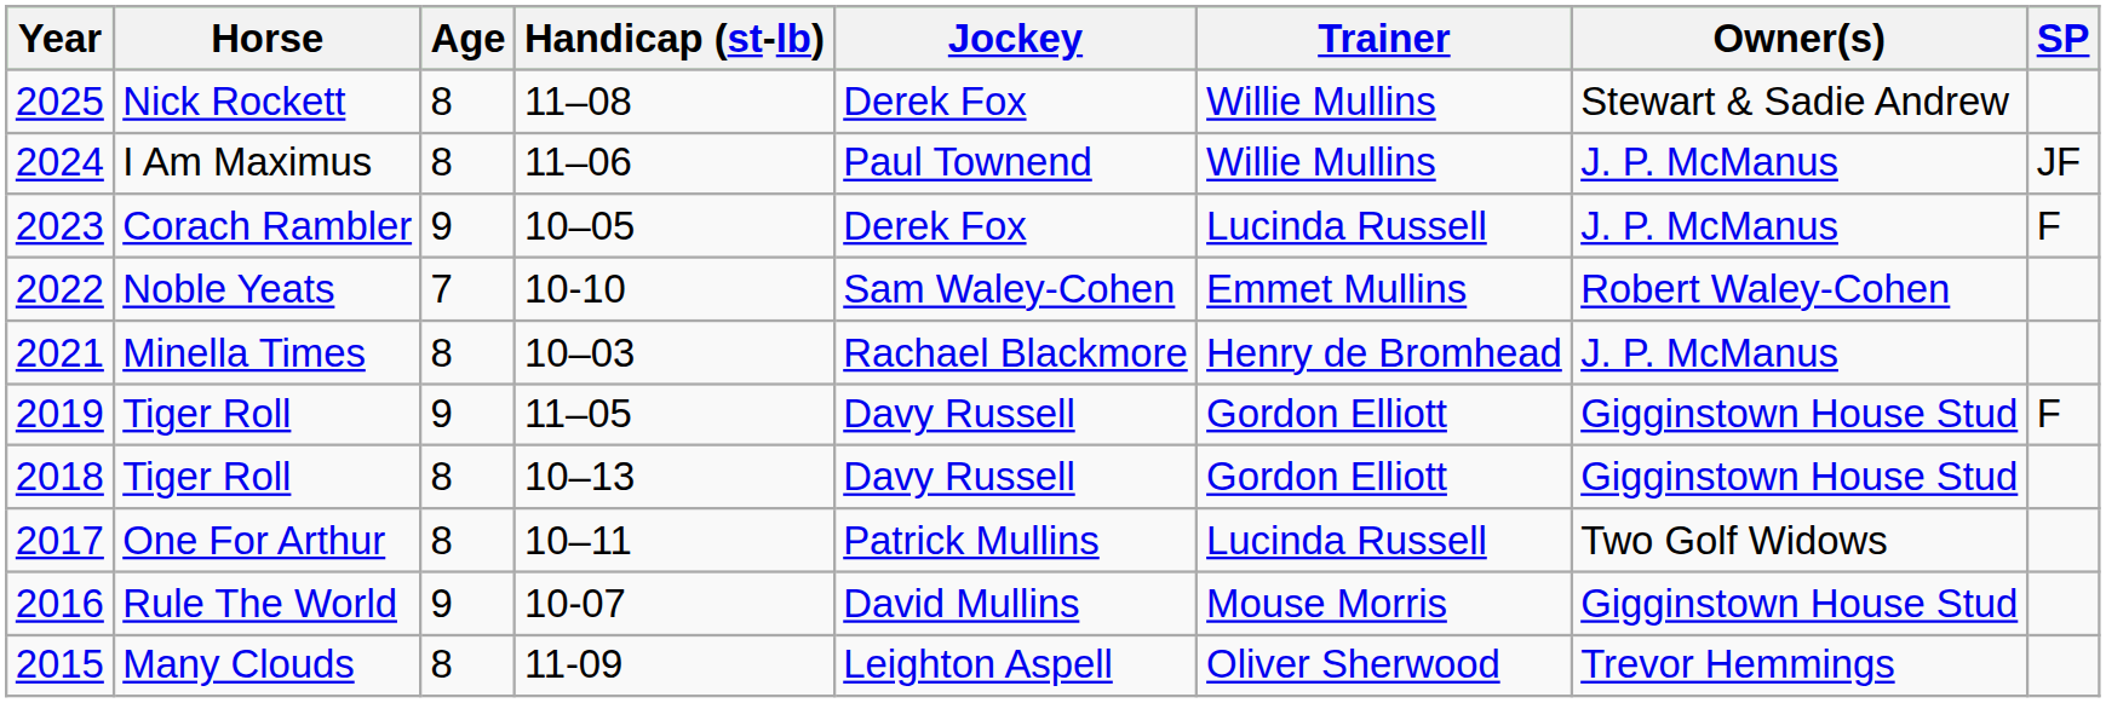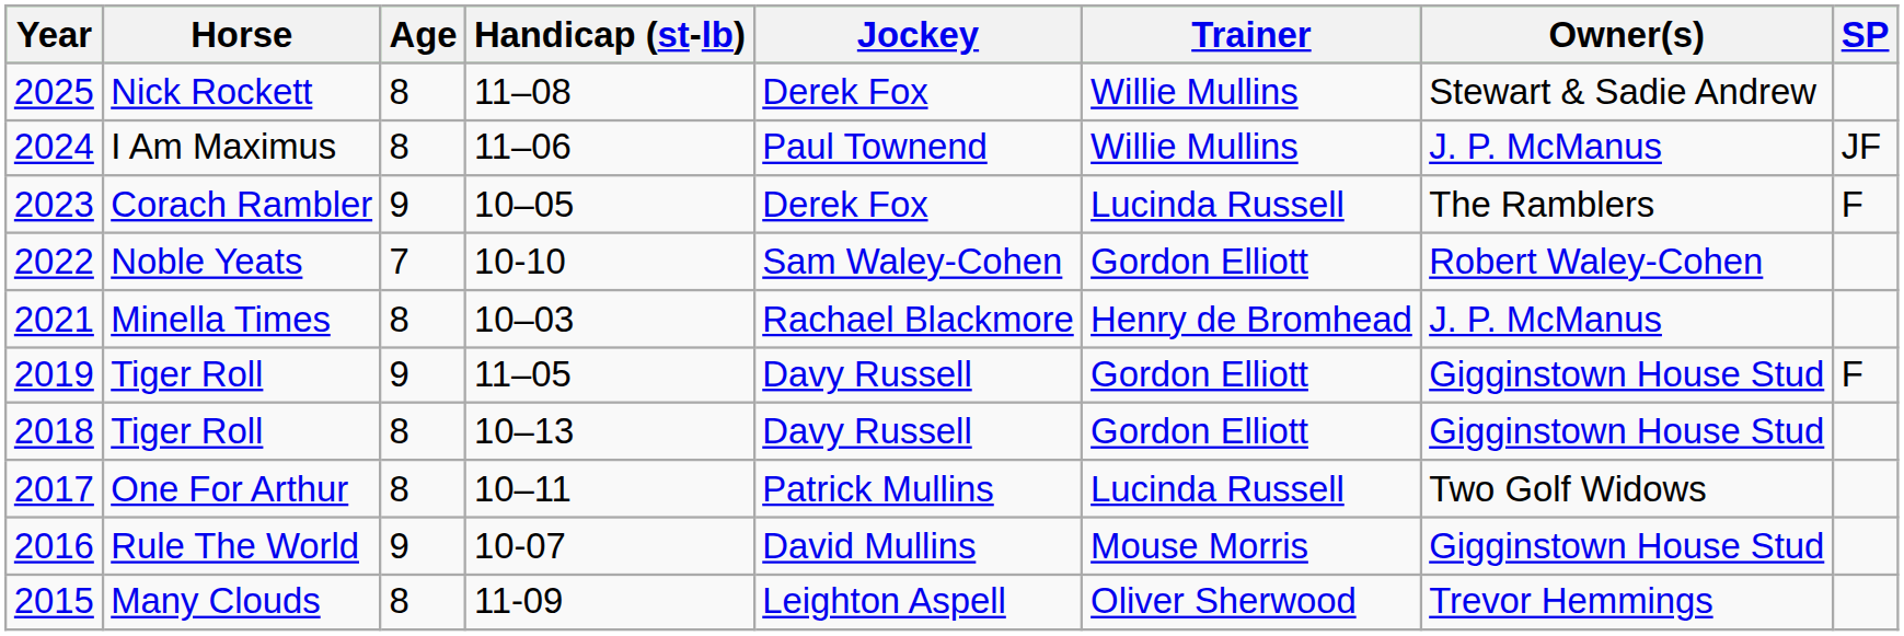 <table class = "sortable wikitable" style="font-size:90%">
 <tr style="background:#7d7; text-align:center;">
 <th><strong>Year</strong><br></th>
 <th><strong>Horse</strong><br></th>
 <th><strong>Age</strong><br></th>
 <th><strong>Handicap (<a href='#'>st</a>-<a href='#'>lb</a>)</strong><br></th>
 <th><strong><a href='#'>Jockey</a></strong><br></th>
 <th><strong><a href='#'>Trainer</a></strong><br></th>
 <th><strong>Owner(s)</strong><br></th>
 <th><strong><a href='#'>SP</a></strong><br></th>
 </tr>
 <tr>
 <td><a href='#'>2025</a></td>
 <td><a href='#'>Nick Rockett</a></td>
 <td>8</td>
 <td>11–08</td>
 <td><a href='#'>Derek Fox</a></td>
 <td><a href='#'>Willie Mullins</a></td>
 <td>Stewart & Sadie Andrew</td>
 <td></td>
 </tr>
 <tr>
 <td><a href='#'>2024</a></td>
 <td>I Am Maximus</td>
 <td>8</td>
 <td>11–06</td>
 <td><a href='#'>Paul Townend</a></td>
 <td><a href='#'>Willie Mullins</a></td>
 <td><a href='#'>J. P. McManus</a></td>
 <td> JF</td>
 </tr>
 <tr>
 <td><a href='#'>2023</a></td>
 <td><a href='#'>Corach Rambler</a></td>
 <td>9</td>
 <td>10–05</td>
 <td><a href='#'>Derek Fox</a></td>
 <td><a href='#'>Lucinda Russell</a></td>
-<td><a href='#'>J. P. McManus</a></td>
+<td>The Ramblers</td>
 <td> F</td>
 </tr>
 <tr>
 <td><a href='#'>2022</a></td>
 <td><a href='#'>Noble Yeats</a></td>
 <td>7</td>
 <td>10-10</td>
 <td><a href='#'>Sam Waley-Cohen</a></td>
-<td><a href='#'>Emmet Mullins</a></td>
+<td><a href='#'>Gordon Elliott</a></td>
 <td><a href='#'>Robert Waley-Cohen</a></td>
 <td></td>
 </tr>
 <tr>
 <td><a href='#'>2021</a></td>
 <td><a href='#'>Minella Times</a></td>
 <td>8</td>
 <td>10–03</td>
 <td><a href='#'>Rachael Blackmore</a></td>
 <td><a href='#'>Henry de Bromhead</a></td>
 <td><a href='#'>J. P. McManus</a></td>
 <td></td>
 </tr>
 <tr>
 <td><a href='#'>2019</a></td>
 <td><a href='#'>Tiger Roll</a></td>
 <td>9</td>
 <td>11–05</td>
 <td><a href='#'>Davy Russell</a></td>
 <td><a href='#'>Gordon Elliott</a></td>
 <td><a href='#'>Gigginstown House Stud</a></td>
 <td> F</td>
 </tr>
 <tr>
 <td><a href='#'>2018</a></td>
 <td><a href='#'>Tiger Roll</a></td>
 <td>8</td>
 <td>10–13</td>
 <td><a href='#'>Davy Russell</a></td>
 <td><a href='#'>Gordon Elliott</a></td>
 <td><a href='#'>Gigginstown House Stud</a></td>
 <td></td>
 </tr>
 <tr>
 <td><a href='#'>2017</a></td>
 <td><a href='#'>One For Arthur</a></td>
 <td>8</td>
 <td>10–11</td>
 <td><a href='#'>Patrick Mullins</a></td>
 <td><a href='#'>Lucinda Russell</a></td>
 <td>Two Golf Widows</td>
 <td></td>
 </tr>
 <tr>
 <td><a href='#'>2016</a></td>
 <td><a href='#'>Rule The World</a></td>
 <td>9</td>
 <td>10-07</td>
 <td><a href='#'>David Mullins</a></td>
 <td><a href='#'>Mouse Morris</a></td>
 <td><a href='#'>Gigginstown House Stud</a></td>
 <td></td>
 </tr>
 <tr>
 <td><a href='#'>2015</a></td>
 <td><a href='#'>Many Clouds</a></td>
 <td>8</td>
 <td>11-09</td>
 <td><a href='#'>Leighton Aspell</a></td>
 <td><a href='#'>Oliver Sherwood</a></td>
 <td><a href='#'>Trevor Hemmings</a></td>
 <td></td>
 </tr>
 </table>
